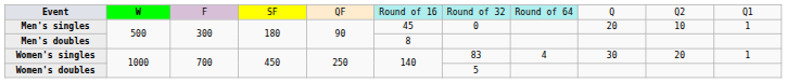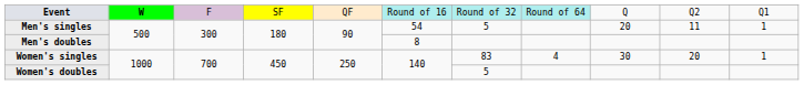 <table class=wikitable style=font-size:90%;text-align:center>
 <tr>
 <td style="width:130px; background:#dfe2e9;"><strong>Event</strong></td>
 <td style="width:80px; background:lime;"><strong>W</strong></td>
 <td style="width:85px; background:thistle;">F</td>
 <td style="width:85px; background:#ff0;">SF</td>
 <td style="width:85px; background:#ffebcd;">QF</td>
 <td style="width:85px; background:#afeeee;">Round of 16</td>
 <td style="width:85px; background:#afeeee;">Round of 32</td>
 <td style="width:85px; background:#afeeee;">Round of 64</td>
 <td width=85>Q</td>
 <td width=85>Q2</td>
 <td width=85>Q1</td>
 </tr>
 <tr>
 <th style="background:#ededed;">Men's singles</th>
 <td rowspan=2>500</td>
 <td rowspan=2>300</td>
 <td rowspan=2>180</td>
 <td rowspan=2>90</td>
-<td>45</td>
-<td>0</td>
+<td>54</td>
+<td>5</td>
 <td></td>
 <td>20</td>
-<td>10</td>
+<td>11</td>
 <td>1</td>
 </tr>
 <tr>
 <th style="background:#ededed;">Men's doubles</th>
 <td>8</td>
 <td></td>
 <td></td>
 <td></td>
 <td></td>
 </tr>
 <tr>
 <th style="background:#ededed;">Women's singles</th>
 <td rowspan=2>1000</td>
 <td rowspan=2>700</td>
 <td rowspan=2>450</td>
 <td rowspan=2>250</td>
 <td rowspan=2>140</td>
 <td>83</td>
 <td>4</td>
 <td>30</td>
 <td>20</td>
 <td>1</td>
 </tr>
 <tr>
 <th style="background:#ededed;">Women's doubles</th>
 <td>5</td>
 <td></td>
 <td></td>
 <td></td>
 <td></td>
 </tr>
 </table>
